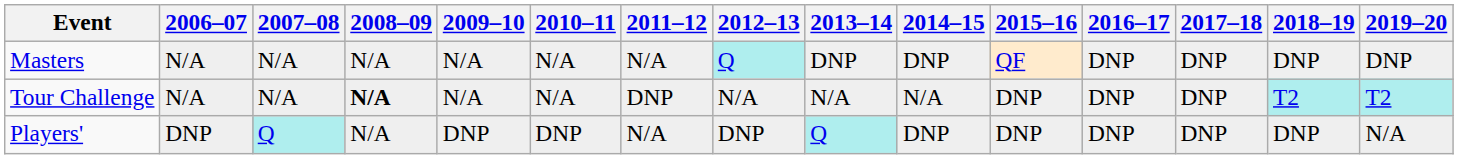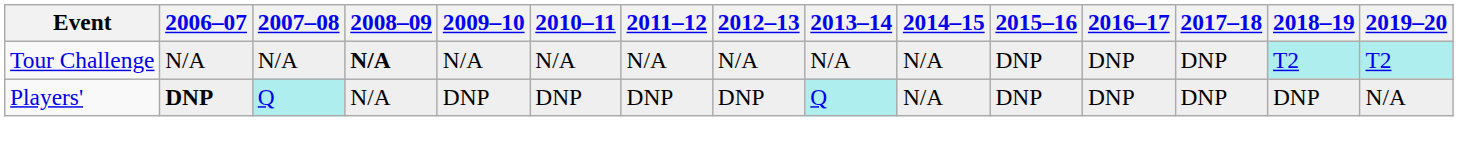 <table class="wikitable" border="1">
 <tr>
 <th>Event</th>
 <th><a href='#'>2006–07</a></th>
 <th><a href='#'>2007–08</a></th>
 <th><a href='#'>2008–09</a></th>
 <th><a href='#'>2009–10</a></th>
 <th><a href='#'>2010–11</a></th>
 <th><a href='#'>2011–12</a></th>
 <th><a href='#'>2012–13</a></th>
 <th><a href='#'>2013–14</a></th>
 <th><a href='#'>2014–15</a></th>
 <th><a href='#'>2015–16</a></th>
 <th><a href='#'>2016–17</a></th>
 <th><a href='#'>2017–18</a></th>
 <th><a href='#'>2018–19</a></th>
 <th><a href='#'>2019–20</a></th>
 </tr>
 <tr>
-<td><a href='#'>Masters</a></td>
-<td style="background:#EFEFEF;">N/A</td>
-<td style="background:#EFEFEF;">N/A</td>
-<td style="background:#EFEFEF;">N/A</td>
-<td style="background:#EFEFEF;">N/A</td>
-<td style="background:#EFEFEF;">N/A</td>
-<td style="background:#EFEFEF;">N/A</td>
-<td style="background:#afeeee;"><a href='#'>Q</a></td>
-<td style="background:#EFEFEF;">DNP</td>
-<td style="background:#EFEFEF;">DNP</td>
-<td style="background:#ffebcd;"><a href='#'>QF</a></td>
-<td style="background:#EFEFEF;">DNP</td>
-<td style="background:#EFEFEF;">DNP</td>
-<td style="background:#EFEFEF;">DNP</td>
-<td style="background:#EFEFEF;">DNP</td>
-</tr>
-<tr>
 <td><a href='#'>Tour Challenge</a></td>
 <td style="background:#EFEFEF;">N/A</td>
 <td style="background:#EFEFEF;">N/A</td>
 <td style="background:#EFEFEF;"><strong>N/A</strong></td>
 <td style="background:#EFEFEF;">N/A</td>
 <td style="background:#EFEFEF;">N/A</td>
-<td style="background:#EFEFEF;">DNP</td>
+<td style="background:#EFEFEF;">N/A</td>
 <td style="background:#EFEFEF;">N/A</td>
 <td style="background:#EFEFEF;">N/A</td>
 <td style="background:#EFEFEF;">N/A</td>
 <td style="background:#EFEFEF;">DNP</td>
 <td style="background:#EFEFEF;">DNP</td>
 <td style="background:#EFEFEF;">DNP</td>
 <td style="background:#afeeee;"><a href='#'>T2</a></td>
 <td style="background:#afeeee;"><a href='#'>T2</a></td>
 </tr>
 <tr>
 <td><a href='#'>Players'</a></td>
-<td style="background:#EFEFEF;">DNP</td>
+<td style="background:#EFEFEF;"><strong>DNP</strong></td>
 <td style="background:#afeeee;"><a href='#'>Q</a></td>
 <td style="background:#EFEFEF;">N/A</td>
 <td style="background:#EFEFEF;">DNP</td>
 <td style="background:#EFEFEF;">DNP</td>
-<td style="background:#EFEFEF;">N/A</td>
+<td style="background:#EFEFEF;">DNP</td>
 <td style="background:#EFEFEF;">DNP</td>
 <td style="background:#afeeee;"><a href='#'>Q</a></td>
-<td style="background:#EFEFEF;">DNP</td>
+<td style="background:#EFEFEF;">N/A</td>
 <td style="background:#EFEFEF;">DNP</td>
 <td style="background:#EFEFEF;">DNP</td>
 <td style="background:#EFEFEF;">DNP</td>
 <td style="background:#EFEFEF;">DNP</td>
 <td style="background:#EFEFEF;">N/A</td>
 </tr>
 </table>
